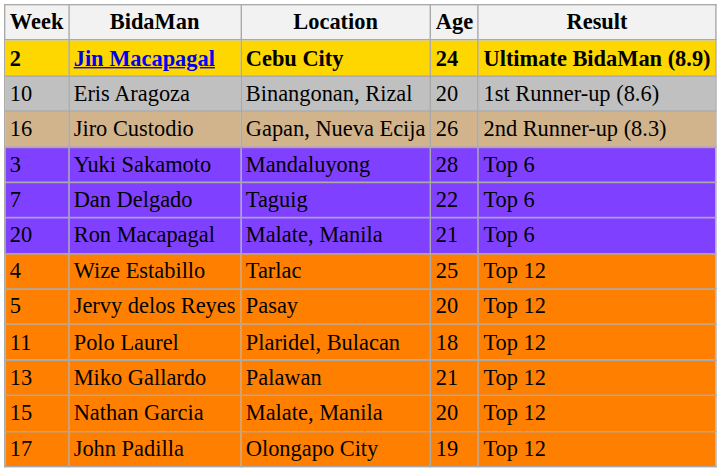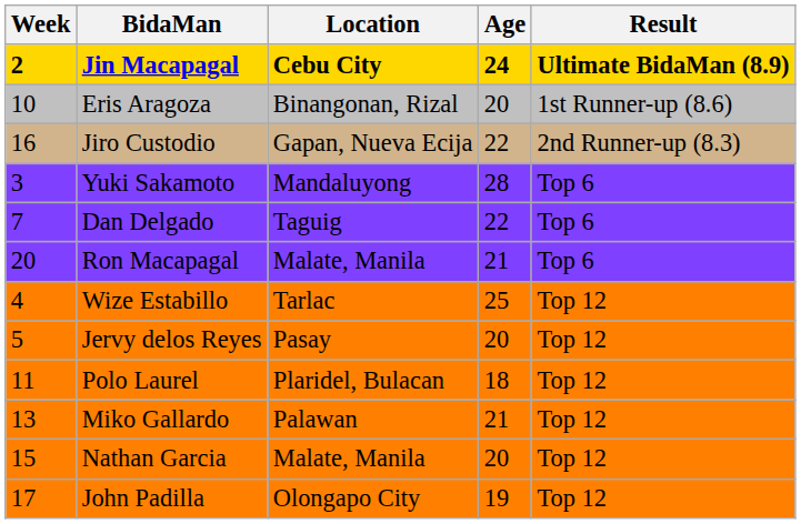 <table class="wikitable">
 <tr>
 <th>Week</th>
 <th>BidaMan</th>
 <th>Location</th>
 <th>Age</th>
 <th>Result</th>
 </tr>
 <tr>
 <td style=background-color:gold><strong>2</strong></td>
 <td style=background-color:gold><strong><a href='#'>Jin Macapagal</a></strong></td>
 <td style=background-color:gold><strong>Cebu City</strong></td>
 <td style=background-color:gold><strong>24</strong></td>
 <td style=background-color:gold><strong>Ultimate BidaMan (8.9)</strong></td>
 </tr>
 <tr>
 <td style=background-color:silver>10</td>
 <td style=background-color:silver>Eris Aragoza</td>
 <td style=background-color:silver>Binangonan, Rizal</td>
 <td style=background-color:silver>20</td>
 <td style=background-color:silver>1st Runner-up (8.6)</td>
 </tr>
 <tr>
 <td style=background-color:tan>16</td>
 <td style=background-color:tan>Jiro Custodio</td>
 <td style=background-color:tan>Gapan, Nueva Ecija</td>
-<td style=background-color:tan>26</td>
+<td style=background-color:tan>22</td>
 <td style=background-color:tan>2nd Runner-up (8.3)</td>
 </tr>
 <tr>
 <td style=background-color:#8040FF>3</td>
 <td style=background-color:#8040FF>Yuki Sakamoto</td>
 <td style=background-color:#8040FF>Mandaluyong</td>
 <td style=background-color:#8040FF>28</td>
 <td style=background-color:#8040FF>Top 6</td>
 </tr>
 <tr>
 <td style=background-color:#8040FF>7</td>
 <td style=background-color:#8040FF>Dan Delgado</td>
 <td style=background-color:#8040FF>Taguig</td>
 <td style=background-color:#8040FF>22</td>
 <td style=background-color:#8040FF>Top 6</td>
 </tr>
 <tr>
 <td style=background-color:#8040FF>20</td>
 <td style=background-color:#8040FF>Ron Macapagal</td>
 <td style=background-color:#8040FF>Malate, Manila</td>
 <td style=background-color:#8040FF>21</td>
 <td style=background-color:#8040FF>Top 6</td>
 </tr>
 <tr>
 <td style=background-color:#FF8000>4</td>
 <td style=background-color:#FF8000>Wize Estabillo</td>
 <td style=background-color:#FF8000>Tarlac</td>
 <td style=background-color:#FF8000>25</td>
 <td style=background-color:#FF8000>Top 12</td>
 </tr>
 <tr>
 <td style=background-color:#FF8000>5</td>
 <td style=background-color:#FF8000>Jervy delos Reyes</td>
 <td style=background-color:#FF8000>Pasay</td>
 <td style=background-color:#FF8000>20</td>
 <td style=background-color:#FF8000>Top 12</td>
 </tr>
 <tr>
 <td style=background-color:#FF8000>11</td>
 <td style=background-color:#FF8000>Polo Laurel</td>
 <td style=background-color:#FF8000>Plaridel, Bulacan</td>
 <td style=background-color:#FF8000>18</td>
 <td style=background-color:#FF8000>Top 12</td>
 </tr>
 <tr>
 <td style=background-color:#FF8000>13</td>
 <td style=background-color:#FF8000>Miko Gallardo</td>
 <td style=background-color:#FF8000>Palawan</td>
 <td style=background-color:#FF8000>21</td>
 <td style=background-color:#FF8000>Top 12</td>
 </tr>
 <tr>
 <td style=background-color:#FF8000>15</td>
 <td style=background-color:#FF8000>Nathan Garcia</td>
 <td style=background-color:#FF8000>Malate, Manila</td>
 <td style=background-color:#FF8000>20</td>
 <td style=background-color:#FF8000>Top 12</td>
 </tr>
 <tr>
 <td style=background-color:#FF8000>17</td>
 <td style=background-color:#FF8000>John Padilla</td>
 <td style=background-color:#FF8000>Olongapo City</td>
 <td style=background-color:#FF8000>19</td>
 <td style=background-color:#FF8000>Top 12</td>
 </tr>
 </table>
